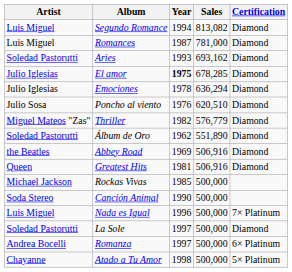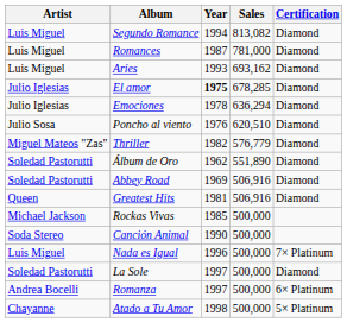 <table class="wikitable">
 <tr>
 <th>Artist</th>
 <th>Album</th>
 <th>Year</th>
 <th>Sales</th>
 <th><a href='#'>Certification</a></th>
 </tr>
 <tr>
 <td><a href='#'>Luis Miguel</a></td>
 <td><em><a href='#'>Segundo Romance</a></em></td>
 <td>1994</td>
 <td>813,082</td>
 <td>Diamond</td>
 </tr>
 <tr>
 <td>Luis Miguel</td>
 <td><em><a href='#'>Romances</a></em></td>
 <td>1987</td>
 <td>781,000</td>
 <td>Diamond</td>
 </tr>
 <tr>
-<td><a href='#'>Soledad Pastorutti</a></td>
+<td>Luis Miguel</td>
 <td><em><a href='#'>Aries</a></em></td>
 <td>1993</td>
 <td>693,162</td>
 <td>Diamond</td>
 </tr>
 <tr>
 <td><a href='#'>Julio Iglesias</a></td>
 <td><em><a href='#'>El amor</a></em></td>
 <td><strong>1975</strong></td>
 <td>678,285</td>
 <td>Diamond</td>
 </tr>
 <tr>
 <td>Julio Iglesias</td>
 <td><em><a href='#'>Emociones</a></em></td>
 <td>1978</td>
 <td>636,294</td>
 <td>Diamond</td>
 </tr>
 <tr>
 <td>Julio Sosa</td>
 <td><em>Poncho al viento</em></td>
 <td>1976</td>
 <td>620,510</td>
 <td>Diamond</td>
 </tr>
 <tr>
 <td><a href='#'>Miguel Mateos</a> "Zas"</td>
 <td><em><a href='#'>Thriller</a></em></td>
 <td>1982</td>
 <td>576,779</td>
 <td>Diamond</td>
 </tr>
 <tr>
 <td><a href='#'>Soledad Pastorutti</a></td>
 <td><em>Álbum de Oro</em></td>
 <td>1962</td>
 <td>551,890</td>
 <td>Diamond</td>
 </tr>
 <tr>
-<td><a href='#'>the Beatles</a></td>
+<td><a href='#'>Soledad Pastorutti</a></td>
 <td><em><a href='#'>Abbey Road</a></em></td>
 <td>1969</td>
 <td>506,916</td>
 <td>Diamond</td>
 </tr>
 <tr>
 <td><a href='#'>Queen</a></td>
 <td><em><a href='#'>Greatest Hits</a></em></td>
 <td>1981</td>
 <td>506,916</td>
 <td>Diamond</td>
 </tr>
 <tr>
 <td><a href='#'>Michael Jackson</a></td>
 <td><em>Rockas Vivas</em></td>
 <td>1985</td>
 <td>500,000</td>
 <td></td>
 </tr>
 <tr>
 <td><a href='#'>Soda Stereo</a></td>
 <td><em><a href='#'>Canción Animal</a></em></td>
 <td>1990</td>
 <td>500,000</td>
 <td></td>
 </tr>
 <tr>
 <td><a href='#'>Luis Miguel</a></td>
 <td><em><a href='#'>Nada es Igual</a></em></td>
 <td>1996</td>
 <td>500,000</td>
 <td>7× Platinum</td>
 </tr>
 <tr>
 <td><a href='#'>Soledad Pastorutti</a></td>
 <td><em>La Sole</em></td>
 <td>1997</td>
 <td>500,000</td>
 <td>Diamond</td>
 </tr>
 <tr>
 <td><a href='#'>Andrea Bocelli</a></td>
 <td><em><a href='#'>Romanza</a></em></td>
 <td>1997</td>
 <td>500,000</td>
 <td>6× Platinum</td>
 </tr>
 <tr>
 <td><a href='#'>Chayanne</a></td>
 <td><em><a href='#'>Atado a Tu Amor</a></em></td>
 <td>1998</td>
 <td>500,000</td>
 <td>5× Platinum</td>
 </tr>
 </table>
